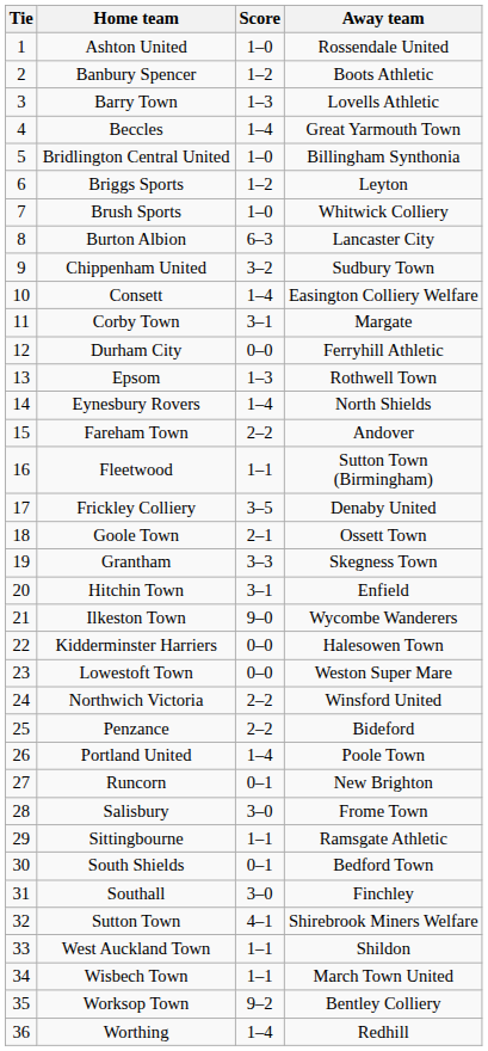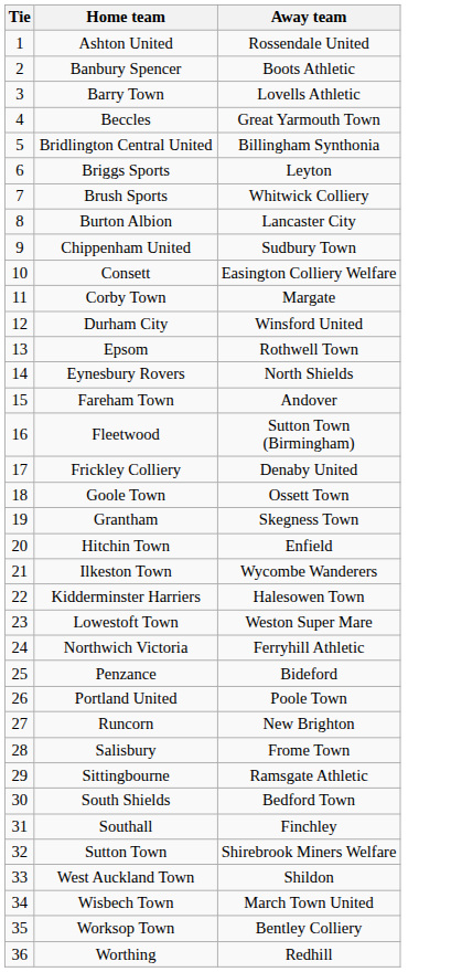 <table class="wikitable" style="text-align:center;">
 <tr>
 <th width=20>Tie</th>
 <th width=175>Home team</th>
-<th width=20>Score</th>
 <th width=175>Away team</th>
 </tr>
 <tr>
 <td>1</td>
 <td>Ashton United</td>
-<td>1–0</td>
 <td>Rossendale United</td>
 </tr>
 <tr>
 <td>2</td>
 <td>Banbury Spencer</td>
-<td>1–2</td>
 <td>Boots Athletic</td>
 </tr>
 <tr>
 <td>3</td>
 <td>Barry Town</td>
-<td>1–3</td>
 <td>Lovells Athletic</td>
 </tr>
 <tr>
 <td>4</td>
 <td>Beccles</td>
-<td>1–4</td>
 <td>Great Yarmouth Town</td>
 </tr>
 <tr>
 <td>5</td>
 <td>Bridlington Central United</td>
-<td>1–0</td>
 <td>Billingham Synthonia</td>
 </tr>
 <tr>
 <td>6</td>
 <td>Briggs Sports</td>
-<td>1–2</td>
 <td>Leyton</td>
 </tr>
 <tr>
 <td>7</td>
 <td>Brush Sports</td>
-<td>1–0</td>
 <td>Whitwick Colliery</td>
 </tr>
 <tr>
 <td>8</td>
 <td>Burton Albion</td>
-<td>6–3</td>
 <td>Lancaster City</td>
 </tr>
 <tr>
 <td>9</td>
 <td>Chippenham United</td>
-<td>3–2</td>
 <td>Sudbury Town</td>
 </tr>
 <tr>
 <td>10</td>
 <td>Consett</td>
-<td>1–4</td>
 <td>Easington Colliery Welfare</td>
 </tr>
 <tr>
 <td>11</td>
 <td>Corby Town</td>
-<td>3–1</td>
 <td>Margate</td>
 </tr>
 <tr>
 <td>12</td>
 <td>Durham City</td>
-<td>0–0</td>
-<td>Ferryhill Athletic</td>
+<td>Winsford United</td>
 </tr>
 <tr>
 <td>13</td>
 <td>Epsom</td>
-<td>1–3</td>
 <td>Rothwell Town</td>
 </tr>
 <tr>
 <td>14</td>
 <td>Eynesbury Rovers</td>
-<td>1–4</td>
 <td>North Shields</td>
 </tr>
 <tr>
 <td>15</td>
 <td>Fareham Town</td>
-<td>2–2</td>
 <td>Andover</td>
 </tr>
 <tr>
 <td>16</td>
 <td>Fleetwood</td>
-<td>1–1</td>
 <td>Sutton Town (Birmingham)</td>
 </tr>
 <tr>
 <td>17</td>
 <td>Frickley Colliery</td>
-<td>3–5</td>
 <td>Denaby United</td>
 </tr>
 <tr>
 <td>18</td>
 <td>Goole Town</td>
-<td>2–1</td>
 <td>Ossett Town</td>
 </tr>
 <tr>
 <td>19</td>
 <td>Grantham</td>
-<td>3–3</td>
 <td>Skegness Town</td>
 </tr>
 <tr>
 <td>20</td>
 <td>Hitchin Town</td>
-<td>3–1</td>
 <td>Enfield</td>
 </tr>
 <tr>
 <td>21</td>
 <td>Ilkeston Town</td>
-<td>9–0</td>
 <td>Wycombe Wanderers</td>
 </tr>
 <tr>
 <td>22</td>
 <td>Kidderminster Harriers</td>
-<td>0–0</td>
 <td>Halesowen Town</td>
 </tr>
 <tr>
 <td>23</td>
 <td>Lowestoft Town</td>
-<td>0–0</td>
 <td>Weston Super Mare</td>
 </tr>
 <tr>
 <td>24</td>
 <td>Northwich Victoria</td>
-<td>2–2</td>
-<td>Winsford United</td>
+<td>Ferryhill Athletic</td>
 </tr>
 <tr>
 <td>25</td>
 <td>Penzance</td>
-<td>2–2</td>
 <td>Bideford</td>
 </tr>
 <tr>
 <td>26</td>
 <td>Portland United</td>
-<td>1–4</td>
 <td>Poole Town</td>
 </tr>
 <tr>
 <td>27</td>
 <td>Runcorn</td>
-<td>0–1</td>
 <td>New Brighton</td>
 </tr>
 <tr>
 <td>28</td>
 <td>Salisbury</td>
-<td>3–0</td>
 <td>Frome Town</td>
 </tr>
 <tr>
 <td>29</td>
 <td>Sittingbourne</td>
-<td>1–1</td>
 <td>Ramsgate Athletic</td>
 </tr>
 <tr>
 <td>30</td>
 <td>South Shields</td>
-<td>0–1</td>
 <td>Bedford Town</td>
 </tr>
 <tr>
 <td>31</td>
 <td>Southall</td>
-<td>3–0</td>
 <td>Finchley</td>
 </tr>
 <tr>
 <td>32</td>
 <td>Sutton Town</td>
-<td>4–1</td>
 <td>Shirebrook Miners Welfare</td>
 </tr>
 <tr>
 <td>33</td>
 <td>West Auckland Town</td>
-<td>1–1</td>
 <td>Shildon</td>
 </tr>
 <tr>
 <td>34</td>
 <td>Wisbech Town</td>
-<td>1–1</td>
 <td>March Town United</td>
 </tr>
 <tr>
 <td>35</td>
 <td>Worksop Town</td>
-<td>9–2</td>
 <td>Bentley Colliery</td>
 </tr>
 <tr>
 <td>36</td>
 <td>Worthing</td>
-<td>1–4</td>
 <td>Redhill</td>
 </tr>
 </table>
